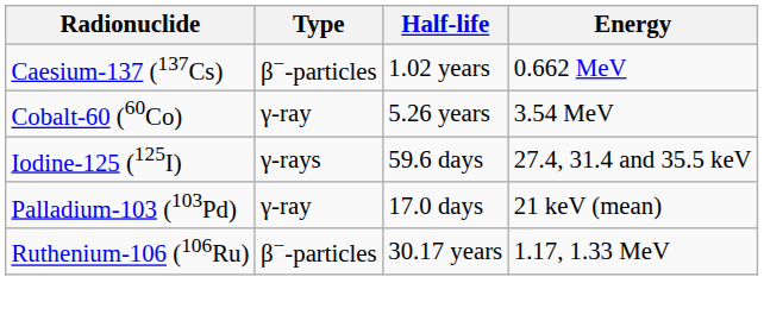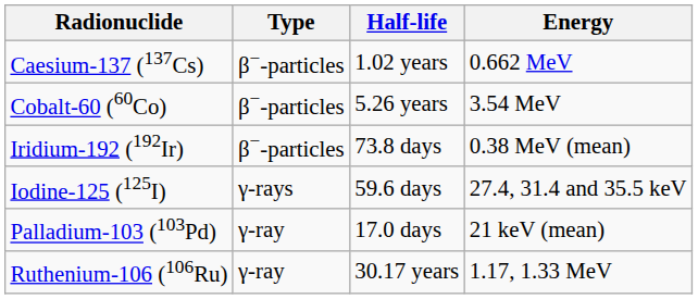 <table class="wikitable">
 <tr>
 <th>Radionuclide</th>
 <th>Type</th>
 <th><a href='#'>Half-life</a></th>
 <th>Energy</th>
 </tr>
 <tr>
 <td><a href='#'>Caesium-137</a> (<sup>137</sup>Cs)</td>
 <td>β<sup>−</sup>-particles</td>
 <td>1.02 years</td>
 <td>0.662 <a href='#'>MeV</a></td>
 </tr>
 <tr>
 <td><a href='#'>Cobalt-60</a> (<sup>60</sup>Co)</td>
-<td>γ-ray</td>
+<td>β<sup>−</sup>-particles</td>
 <td>5.26 years</td>
 <td>3.54 MeV</td>
+</tr>
+<tr>
+<td><a href='#'>Iridium-192</a> (<sup>192</sup>Ir)</td>
+<td>β<sup>−</sup>-particles</td>
+<td>73.8 days</td>
+<td>0.38 MeV (mean)</td>
 </tr>
 <tr>
 <td><a href='#'>Iodine-125</a> (<sup>125</sup>I)</td>
 <td>γ-rays</td>
 <td>59.6 days</td>
 <td>27.4, 31.4 and 35.5 keV</td>
 </tr>
 <tr>
 <td><a href='#'>Palladium-103</a> (<sup>103</sup>Pd)</td>
 <td>γ-ray</td>
 <td>17.0 days</td>
 <td>21 keV (mean)</td>
 </tr>
 <tr>
 <td><a href='#'>Ruthenium-106</a> (<sup>106</sup>Ru)</td>
-<td>β<sup>−</sup>-particles</td>
+<td>γ-ray</td>
 <td>30.17 years</td>
 <td>1.17, 1.33 MeV</td>
 </tr>
 </table>
